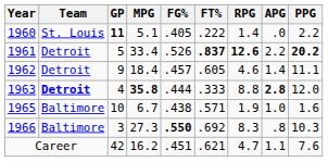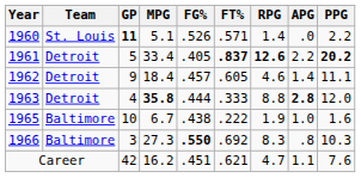 <table class="wikitable sortable" style="font-size:95%; text-align:right;">
 <tr>
 <th>Year</th>
 <th>Team</th>
 <th>GP</th>
 <th>MPG</th>
 <th>FG%</th>
 <th>FT%</th>
 <th>RPG</th>
 <th>APG</th>
 <th>PPG</th>
 </tr>
 <tr>
 <td style="text-align:left;"><a href='#'>1960</a></td>
 <td style="text-align:left;"><a href='#'>St. Louis</a></td>
 <td><strong>11</strong></td>
 <td>5.1</td>
-<td>.405</td>
-<td>.222</td>
+<td>.526</td>
+<td>.571</td>
 <td>1.4</td>
 <td>.0</td>
 <td>2.2</td>
 </tr>
 <tr>
 <td style="text-align:left;"><a href='#'>1961</a></td>
 <td style="text-align:left;"><a href='#'>Detroit</a></td>
 <td>5</td>
 <td>33.4</td>
-<td>.526</td>
+<td>.405</td>
 <td><strong>.837</strong></td>
 <td><strong>12.6</strong></td>
 <td>2.2</td>
 <td><strong>20.2</strong></td>
 </tr>
 <tr>
 <td style="text-align:left;"><a href='#'>1962</a></td>
 <td style="text-align:left;"><a href='#'>Detroit</a></td>
 <td>9</td>
 <td>18.4</td>
 <td>.457</td>
 <td>.605</td>
 <td>4.6</td>
 <td>1.4</td>
 <td>11.1</td>
 </tr>
 <tr>
 <td style="text-align:left;"><a href='#'>1963</a></td>
-<td style="text-align:left;"><strong><a href='#'>Detroit</a></strong></td>
+<td style="text-align:left;"><a href='#'>Detroit</a></td>
 <td>4</td>
 <td><strong>35.8</strong></td>
 <td>.444</td>
 <td>.333</td>
 <td>8.8</td>
 <td><strong>2.8</strong></td>
 <td>12.0</td>
 </tr>
 <tr>
 <td style="text-align:left;"><a href='#'>1965</a></td>
 <td style="text-align:left;"><a href='#'>Baltimore</a></td>
 <td>10</td>
 <td>6.7</td>
 <td>.438</td>
-<td>.571</td>
+<td>.222</td>
 <td>1.9</td>
 <td>1.0</td>
 <td>1.6</td>
 </tr>
 <tr>
 <td style="text-align:left;"><a href='#'>1966</a></td>
 <td style="text-align:left;"><a href='#'>Baltimore</a></td>
 <td>3</td>
 <td>27.3</td>
 <td><strong>.550</strong></td>
 <td>.692</td>
 <td>8.3</td>
 <td>.8</td>
 <td>10.3</td>
 </tr>
 <tr>
 <td colspan="2" style="text-align:center;">Career</td>
 <td>42</td>
 <td>16.2</td>
 <td>.451</td>
 <td>.621</td>
 <td>4.7</td>
 <td>1.1</td>
 <td>7.6</td>
 </tr>
 </table>
